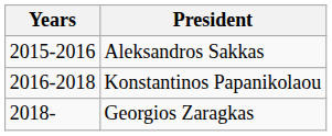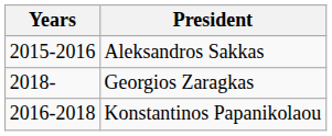 <table class="wikitable" style="text-align: left">
 <tr>
 <th>Years</th>
 <th>President</th>
 </tr>
 <tr>
 <td>2015-2016</td>
 <td>Aleksandros Sakkas</td>
 </tr>
 <tr>
+<td>2018-</td>
+<td>Georgios Zaragkas</td>
+</tr>
+<tr>
 <td>2016-2018</td>
 <td>Konstantinos Papanikolaou</td>
 </tr>
-<tr>
-<td>2018-</td>
-<td>Georgios Zaragkas</td>
-</tr>
 </table>
